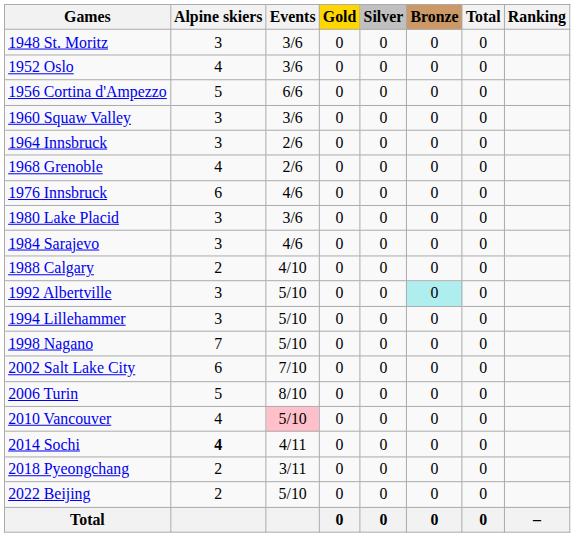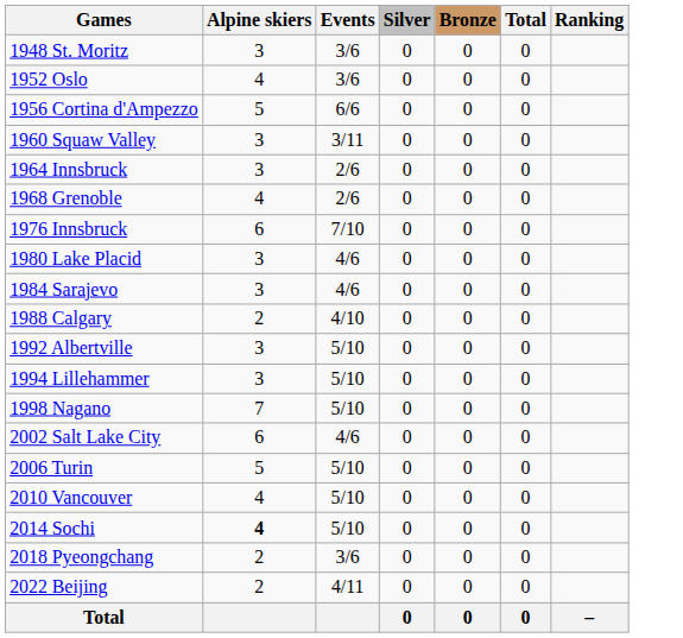 <table class="wikitable sortable" style="text-align:center">
 <tr>
 <th>Games</th>
 <th>Alpine skiers</th>
 <th>Events</th>
-<th style="background-color:gold;">Gold</th>
 <th style="background-color:silver;">Silver</th>
 <th style="background-color:#c96;">Bronze</th>
 <th>Total</th>
 <th>Ranking</th>
 </tr>
 <tr>
 <td align=left><a href='#'>1948 St. Moritz</a></td>
 <td>3</td>
 <td>3/6</td>
 <td>0</td>
 <td>0</td>
 <td>0</td>
-<td>0</td>
 <td></td>
 </tr>
 <tr>
 <td align=left><a href='#'>1952 Oslo</a></td>
 <td>4</td>
 <td>3/6</td>
-<td>0</td>
 <td>0</td>
 <td>0</td>
 <td>0</td>
 <td></td>
 </tr>
 <tr>
 <td align=left><a href='#'>1956 Cortina d'Ampezzo</a></td>
 <td>5</td>
 <td>6/6</td>
 <td>0</td>
 <td>0</td>
 <td>0</td>
-<td>0</td>
 <td></td>
 </tr>
 <tr>
 <td align=left><a href='#'>1960 Squaw Valley</a></td>
 <td>3</td>
-<td>3/6</td>
-<td>0</td>
+<td>3/11</td>
 <td>0</td>
 <td>0</td>
 <td>0</td>
 <td></td>
 </tr>
 <tr>
 <td align=left><a href='#'>1964 Innsbruck</a></td>
 <td>3</td>
 <td>2/6</td>
 <td>0</td>
 <td>0</td>
 <td>0</td>
-<td>0</td>
 <td></td>
 </tr>
 <tr>
 <td align=left><a href='#'>1968 Grenoble</a></td>
 <td>4</td>
 <td>2/6</td>
 <td>0</td>
 <td>0</td>
 <td>0</td>
-<td>0</td>
 <td></td>
 </tr>
 <tr>
 <td align=left><a href='#'>1976 Innsbruck</a></td>
 <td>6</td>
-<td>4/6</td>
-<td>0</td>
+<td>7/10</td>
 <td>0</td>
 <td>0</td>
 <td>0</td>
 <td></td>
 </tr>
 <tr>
 <td align=left><a href='#'>1980 Lake Placid</a></td>
 <td>3</td>
-<td>3/6</td>
-<td>0</td>
+<td>4/6</td>
 <td>0</td>
 <td>0</td>
 <td>0</td>
 <td></td>
 </tr>
 <tr>
 <td align=left><a href='#'>1984 Sarajevo</a></td>
 <td>3</td>
 <td>4/6</td>
 <td>0</td>
 <td>0</td>
 <td>0</td>
-<td>0</td>
 <td></td>
 </tr>
 <tr>
 <td align=left><a href='#'>1988 Calgary</a></td>
 <td>2</td>
 <td>4/10</td>
-<td>0</td>
 <td>0</td>
 <td>0</td>
 <td>0</td>
 <td></td>
 </tr>
 <tr>
 <td align=left><a href='#'>1992 Albertville</a></td>
 <td>3</td>
 <td>5/10</td>
 <td>0</td>
 <td>0</td>
-<td style="background: paleturquoise;">0</td>
 <td>0</td>
 <td></td>
 </tr>
 <tr>
 <td align=left><a href='#'>1994 Lillehammer</a></td>
 <td>3</td>
 <td>5/10</td>
-<td>0</td>
 <td>0</td>
 <td>0</td>
 <td>0</td>
 <td></td>
 </tr>
 <tr>
 <td align=left><a href='#'>1998 Nagano</a></td>
 <td>7</td>
 <td>5/10</td>
 <td>0</td>
 <td>0</td>
 <td>0</td>
-<td>0</td>
 <td></td>
 </tr>
 <tr>
 <td align=left><a href='#'>2002 Salt Lake City</a></td>
 <td>6</td>
-<td>7/10</td>
-<td>0</td>
+<td>4/6</td>
 <td>0</td>
 <td>0</td>
 <td>0</td>
 <td></td>
 </tr>
 <tr>
 <td align=left><a href='#'>2006 Turin</a></td>
 <td>5</td>
-<td>8/10</td>
-<td>0</td>
+<td>5/10</td>
 <td>0</td>
 <td>0</td>
 <td>0</td>
 <td></td>
 </tr>
 <tr>
 <td align=left><a href='#'>2010 Vancouver</a></td>
 <td>4</td>
-<td style="background: pink;">5/10</td>
-<td>0</td>
+<td>5/10</td>
 <td>0</td>
 <td>0</td>
 <td>0</td>
 <td></td>
 </tr>
 <tr>
 <td align=left><a href='#'>2014 Sochi</a></td>
 <td><strong>4</strong></td>
-<td>4/11</td>
-<td>0</td>
+<td>5/10</td>
 <td>0</td>
 <td>0</td>
 <td>0</td>
 <td></td>
 </tr>
 <tr>
 <td align=left><a href='#'>2018 Pyeongchang</a></td>
 <td>2</td>
-<td>3/11</td>
-<td>0</td>
+<td>3/6</td>
 <td>0</td>
 <td>0</td>
 <td>0</td>
 <td></td>
 </tr>
 <tr>
 <td align=left><a href='#'>2022 Beijing</a></td>
 <td>2</td>
-<td>5/10</td>
-<td>0</td>
+<td>4/11</td>
 <td>0</td>
 <td>0</td>
 <td>0</td>
 <td></td>
 </tr>
 <tr>
 <th>Total</th>
 <th></th>
 <th></th>
 <th>0</th>
 <th>0</th>
 <th>0</th>
-<th>0</th>
 <th>–</th>
 </tr>
 </table>
